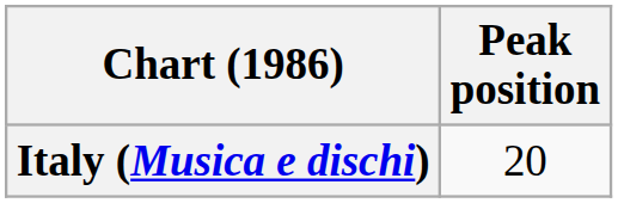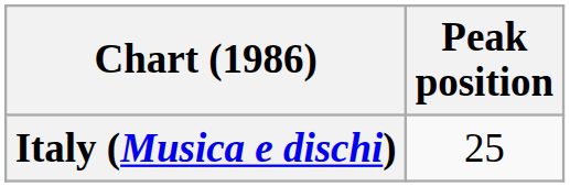 <table class="wikitable plainrowheaders" style="text-align:center">
 <tr>
 <th scope="col">Chart (1986)</th>
 <th scope="col">Peak<br>position</th>
 </tr>
 <tr>
 <th scope="row">Italy (<em><a href='#'>Musica e dischi</a></em>)</th>
-<td>20</td>
+<td>25</td>
 </tr>
 </table>
